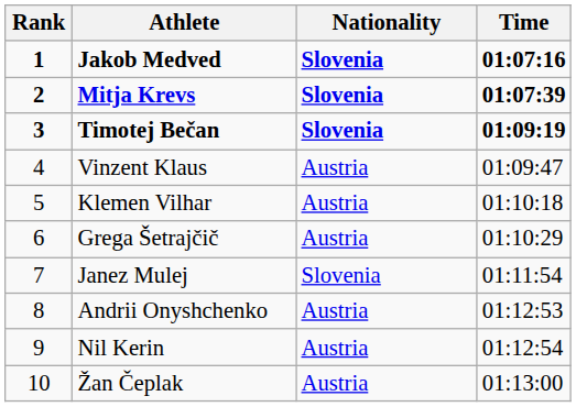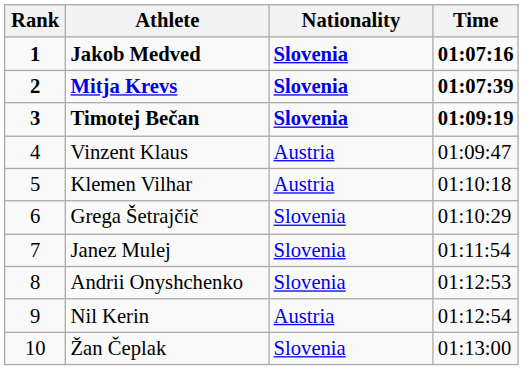 <table class="wikitable sortable">
 <tr>
 <th scope="col" width=40px>Rank</th>
 <th scope="col" width=150px>Athlete</th>
 <th scope="col" width=120px>Nationality</th>
 <th scope="col" width=45px>Time</th>
 </tr>
 <tr>
 <td !scope=row align=center><strong>1</strong></td>
 <td><strong>Jakob Medved</strong></td>
 <td><strong> <a href='#'>Slovenia</a></strong></td>
 <td><strong>01:07:16</strong></td>
 </tr>
 <tr>
 <td !scope=row align=center><strong>2</strong></td>
 <td><strong><a href='#'>Mitja Krevs</a></strong></td>
 <td><strong> <a href='#'>Slovenia</a></strong></td>
 <td><strong>01:07:39</strong></td>
 </tr>
 <tr>
 <td !scope=row align=center><strong>3</strong></td>
 <td><strong>Timotej Bečan</strong></td>
 <td><strong> <a href='#'>Slovenia</a></strong></td>
 <td><strong>01:09:19</strong></td>
 </tr>
 <tr>
 <td !scope=row align=center>4</td>
 <td>Vinzent Klaus</td>
 <td> <a href='#'>Austria</a></td>
 <td>01:09:47</td>
 </tr>
 <tr>
 <td !scope=row align=center>5</td>
 <td>Klemen Vilhar</td>
 <td> <a href='#'>Austria</a></td>
 <td>01:10:18</td>
 </tr>
 <tr>
 <td !scope=row align=center>6</td>
 <td>Grega Šetrajčič</td>
-<td> <a href='#'>Austria</a></td>
+<td> <a href='#'>Slovenia</a></td>
 <td>01:10:29</td>
 </tr>
 <tr>
 <td !scope=row align=center>7</td>
 <td>Janez Mulej</td>
 <td> <a href='#'>Slovenia</a></td>
 <td>01:11:54</td>
 </tr>
 <tr>
 <td !scope=row align=center>8</td>
 <td>Andrii Onyshchenko</td>
-<td> <a href='#'>Austria</a></td>
+<td> <a href='#'>Slovenia</a></td>
 <td>01:12:53</td>
 </tr>
 <tr>
 <td !scope=row align=center>9</td>
 <td>Nil Kerin</td>
 <td> <a href='#'>Austria</a></td>
 <td>01:12:54</td>
 </tr>
 <tr>
 <td !scope=row align=center>10</td>
 <td>Žan Čeplak</td>
-<td> <a href='#'>Austria</a></td>
+<td> <a href='#'>Slovenia</a></td>
 <td>01:13:00</td>
 </tr>
 </table>
